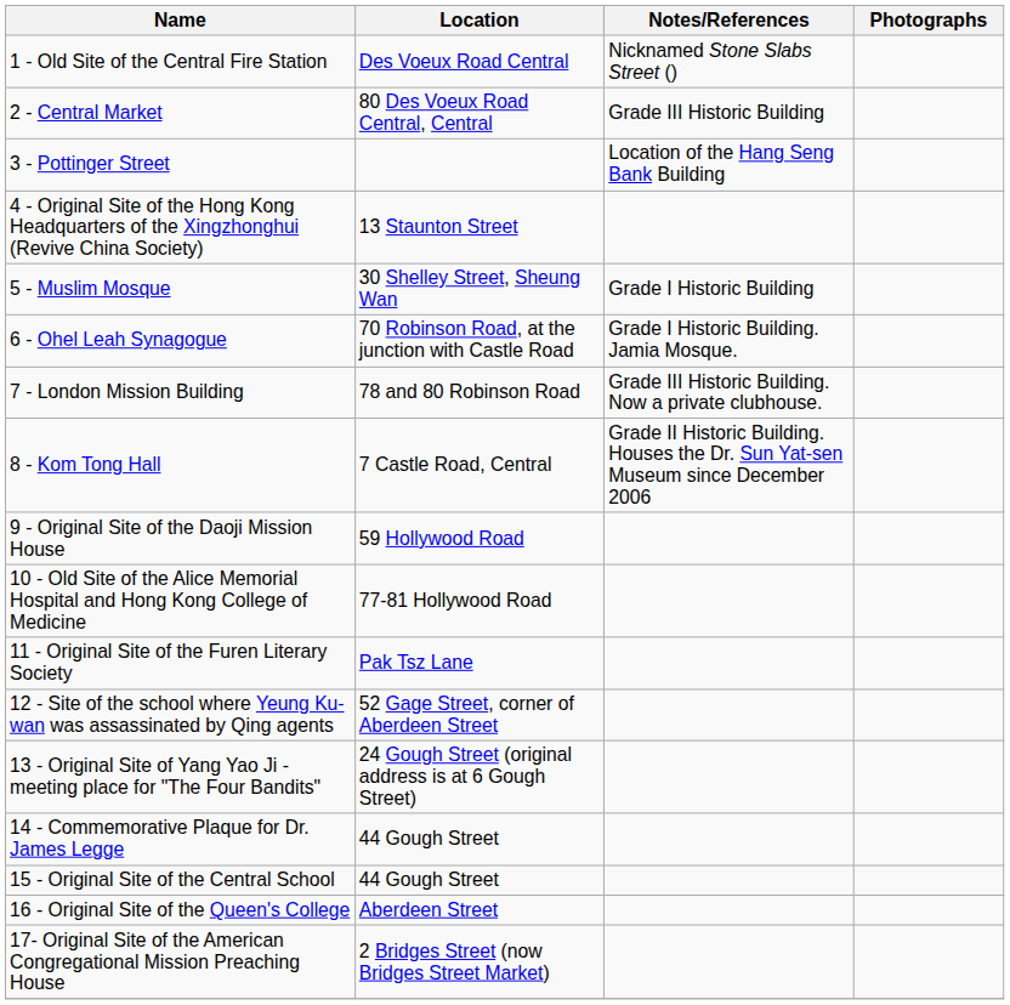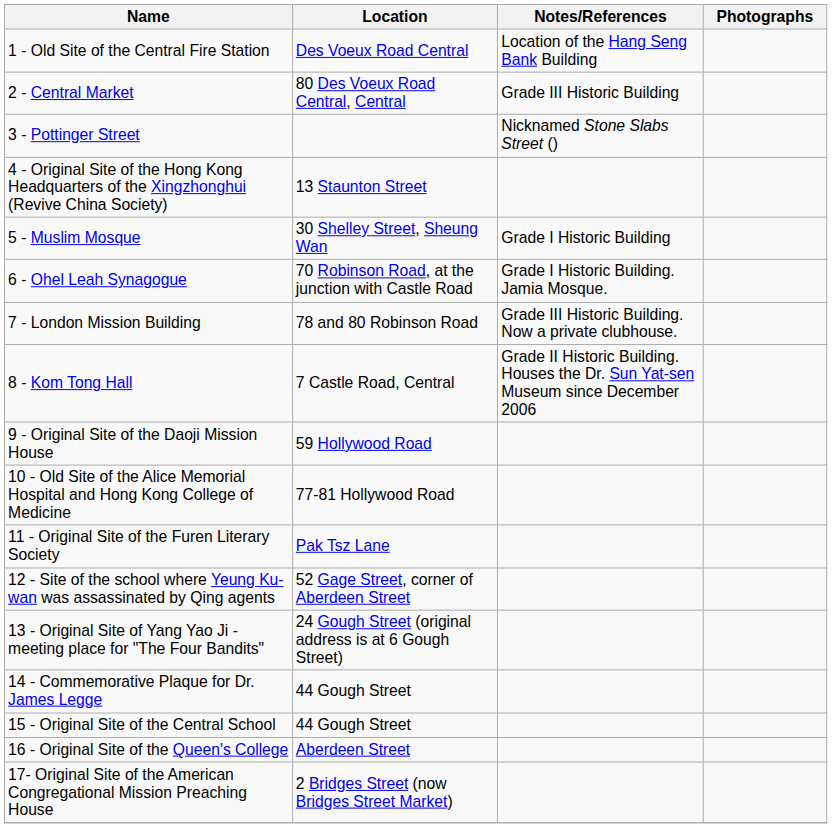 <table class="wikitable sortable" style="width:95%">
 <tr>
 <th width="35%">Name</th>
 <th width="25%">Location</th>
 <th width="25%">Notes/References</th>
 <th width="15%">Photographs</th>
 </tr>
 <tr>
 <td>1 - Old Site of the Central Fire Station</td>
 <td><a href='#'>Des Voeux Road Central</a></td>
-<td> Nicknamed <em>Stone Slabs Street</em> ()</td>
+<td> Location of the <a href='#'>Hang Seng Bank</a> Building</td>
 <td></td>
 </tr>
 <tr>
 <td>2 - <a href='#'>Central Market</a></td>
 <td>80 <a href='#'>Des Voeux Road Central</a>, <a href='#'>Central</a></td>
 <td> Grade III Historic Building</td>
 <td></td>
 </tr>
 <tr>
 <td>3 - <a href='#'>Pottinger Street</a></td>
 <td></td>
-<td> Location of the <a href='#'>Hang Seng Bank</a> Building</td>
+<td> Nicknamed <em>Stone Slabs Street</em> ()</td>
 <td></td>
 </tr>
 <tr>
 <td>4 - Original Site of the Hong Kong Headquarters of the <a href='#'>Xingzhonghui</a> (Revive China Society)</td>
 <td>13 <a href='#'>Staunton Street</a></td>
 <td></td>
 <td></td>
 </tr>
 <tr>
 <td>5 - <a href='#'>Muslim Mosque</a></td>
 <td>30 <a href='#'>Shelley Street</a>, <a href='#'>Sheung Wan</a></td>
 <td> Grade I Historic Building</td>
 <td></td>
 </tr>
 <tr>
 <td>6 - <a href='#'>Ohel Leah Synagogue</a></td>
 <td>70 <a href='#'>Robinson Road</a>, at the junction with Castle Road</td>
 <td> Grade I Historic Building. Jamia Mosque.</td>
 <td></td>
 </tr>
 <tr>
 <td>7 - London Mission Building</td>
 <td>78 and 80 Robinson Road</td>
 <td> Grade III Historic Building. Now a private clubhouse.</td>
 <td></td>
 </tr>
 <tr>
 <td>8 - <a href='#'>Kom Tong Hall</a></td>
 <td>7 Castle Road, Central</td>
 <td> Grade II Historic Building. Houses the Dr. <a href='#'>Sun Yat-sen</a> Museum since December 2006</td>
 <td></td>
 </tr>
 <tr>
 <td>9 - Original Site of the Daoji Mission House</td>
 <td>59 <a href='#'>Hollywood Road</a></td>
 <td></td>
 <td></td>
 </tr>
 <tr>
 <td>10 - Old Site of the Alice Memorial Hospital and Hong Kong College of Medicine</td>
 <td>77-81 Hollywood Road</td>
 <td></td>
 <td></td>
 </tr>
 <tr>
 <td>11 - Original Site of the Furen Literary Society</td>
 <td><a href='#'>Pak Tsz Lane</a></td>
 <td></td>
 <td></td>
 </tr>
 <tr>
 <td>12 - Site of the school where <a href='#'>Yeung Ku-wan</a> was assassinated by Qing agents</td>
 <td>52 <a href='#'>Gage Street</a>, corner of <a href='#'>Aberdeen Street</a></td>
 <td></td>
 <td></td>
 </tr>
 <tr>
 <td>13 - Original Site of Yang Yao Ji - meeting place for "The Four Bandits"</td>
 <td>24 <a href='#'>Gough Street</a> (original address is at 6 Gough Street)</td>
 <td></td>
 <td></td>
 </tr>
 <tr>
 <td>14 - Commemorative Plaque for Dr. <a href='#'>James Legge</a></td>
 <td>44 Gough Street</td>
 <td></td>
 <td></td>
 </tr>
 <tr>
 <td>15 - Original Site of the Central School</td>
 <td>44 Gough Street</td>
 <td></td>
 <td></td>
 </tr>
 <tr>
 <td>16 - Original Site of the <a href='#'>Queen's College</a></td>
 <td><a href='#'>Aberdeen Street</a></td>
 <td></td>
 <td></td>
 </tr>
 <tr>
 <td>17- Original Site of the American Congregational Mission Preaching House</td>
 <td>2 <a href='#'>Bridges Street</a> (now <a href='#'>Bridges Street Market</a>)</td>
 <td></td>
 <td></td>
 </tr>
 <tr>
 </tr>
 </table>
